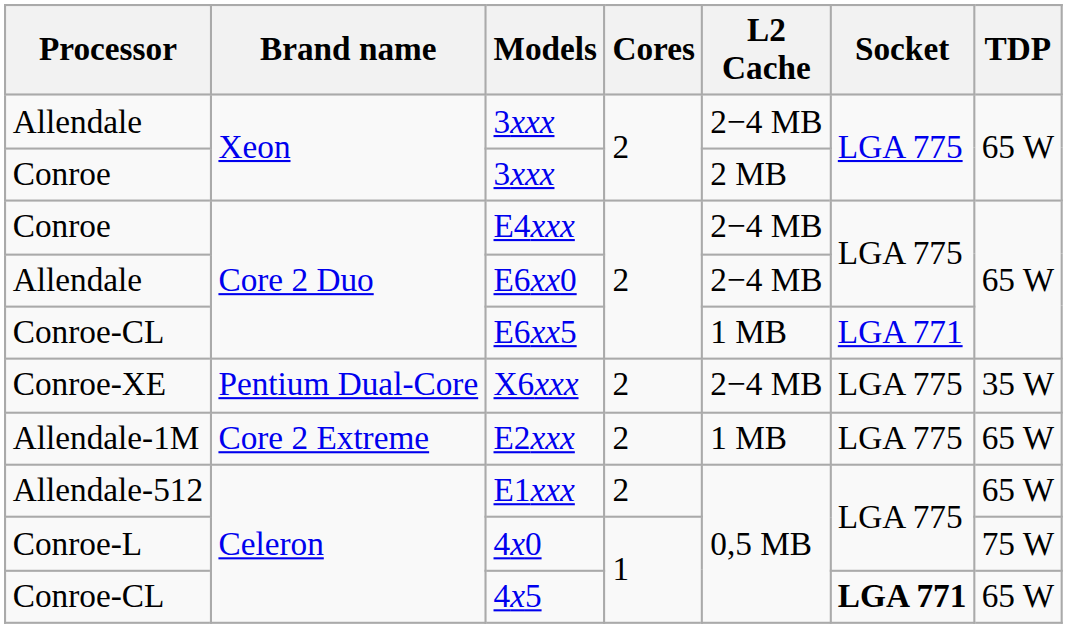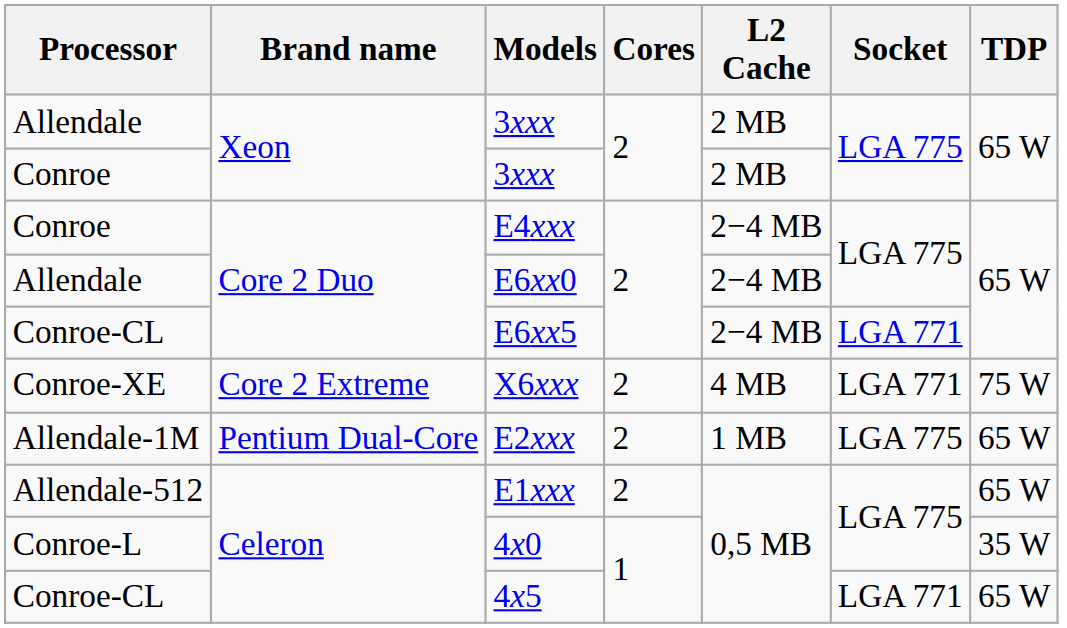 <table class="wikitable">
 <tr>
 <th>Processor</th>
 <th>Brand name</th>
 <th>Models</th>
 <th>Cores</th>
 <th>L2<br>Cache</th>
 <th>Socket</th>
 <th>TDP</th>
 </tr>
 <tr>
 <td>Allendale</td>
 <td rowspan=2><a href='#'>Xeon</a></td>
 <td><a href='#'>3<em>xxx</em></a></td>
 <td rowspan=2>2</td>
-<td>2−4 MB</td>
+<td>2 MB</td>
 <td rowspan=2><a href='#'>LGA 775</a></td>
 <td rowspan=2>65 W</td>
 </tr>
 <tr>
 <td>Conroe</td>
 <td><a href='#'>3<em>xxx</em></a></td>
 <td>2 MB</td>
 </tr>
 <tr>
 <td>Conroe</td>
 <td rowspan=3><a href='#'>Core 2 Duo</a></td>
 <td><a href='#'>E4<em>xxx</em></a></td>
 <td rowspan=3>2</td>
 <td>2−4 MB</td>
 <td rowspan=2>LGA 775</td>
 <td rowspan=3>65 W</td>
 </tr>
 <tr>
 <td>Allendale</td>
 <td><a href='#'>E6<em>xx</em>0</a></td>
 <td>2−4 MB</td>
 </tr>
 <tr>
 <td>Conroe-CL</td>
 <td><a href='#'>E6<em>xx</em>5</a></td>
-<td>1 MB</td>
+<td>2−4 MB</td>
 <td><a href='#'>LGA 771</a></td>
 </tr>
 <tr>
 <td>Conroe-XE</td>
-<td><a href='#'>Pentium Dual-Core</a></td>
+<td><a href='#'>Core 2 Extreme</a></td>
 <td><a href='#'>X6<em>xxx</em></a></td>
 <td>2</td>
-<td>2−4 MB</td>
-<td>LGA 775</td>
-<td>35 W</td>
+<td>4 MB</td>
+<td>LGA 771</td>
+<td>75 W</td>
 </tr>
 <tr>
 <td>Allendale-1M</td>
-<td><a href='#'>Core 2 Extreme</a></td>
+<td><a href='#'>Pentium Dual-Core</a></td>
 <td><a href='#'>E2<em>xxx</em></a></td>
 <td>2</td>
 <td>1 MB</td>
 <td>LGA 775</td>
 <td>65 W</td>
 </tr>
 <tr>
 <td>Allendale-512</td>
 <td rowspan=3><a href='#'>Celeron</a></td>
 <td><a href='#'>E1<em>xxx</em></a></td>
 <td>2</td>
 <td rowspan=3>0,5 MB</td>
 <td rowspan=2>LGA 775</td>
 <td>65 W</td>
 </tr>
 <tr>
 <td>Conroe-L</td>
 <td><a href='#'>4<em>x</em>0</a></td>
 <td rowspan=2>1</td>
-<td>75 W</td>
+<td>35 W</td>
 </tr>
 <tr>
 <td>Conroe-CL</td>
 <td><a href='#'>4<em>x</em>5</a></td>
-<td><strong>LGA 771</strong></td>
+<td>LGA 771</td>
 <td>65 W</td>
 </tr>
 </table>
